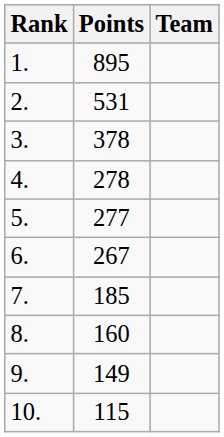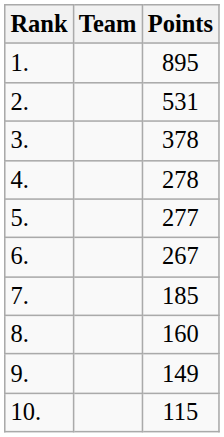 <table class="wikitable sortable">
 <tr>
 <th>Rank</th>
+<th>Team</th>
 <th>Points</th>
-<th>Team</th>
 </tr>
 <tr>
 <td>1.</td>
+<td> </td>
 <td align=center>895</td>
-<td> </td>
 </tr>
 <tr>
 <td>2.</td>
+<td> </td>
 <td align=center>531</td>
-<td> </td>
 </tr>
 <tr>
 <td>3.</td>
+<td> </td>
 <td align=center>378</td>
-<td> </td>
 </tr>
 <tr>
 <td>4.</td>
+<td> </td>
 <td align=center>278</td>
-<td> </td>
 </tr>
 <tr>
 <td>5.</td>
+<td> </td>
 <td align=center>277</td>
-<td> </td>
 </tr>
 <tr>
 <td>6.</td>
+<td> </td>
 <td align=center>267</td>
-<td> </td>
 </tr>
 <tr>
 <td>7.</td>
+<td> </td>
 <td align=center>185</td>
-<td> </td>
 </tr>
 <tr>
 <td>8.</td>
+<td> </td>
 <td align=center>160</td>
-<td> </td>
 </tr>
 <tr>
 <td>9.</td>
+<td> </td>
 <td align=center>149</td>
-<td> </td>
 </tr>
 <tr>
 <td>10.</td>
+<td> </td>
 <td align=center>115</td>
-<td> </td>
 </tr>
 </table>
